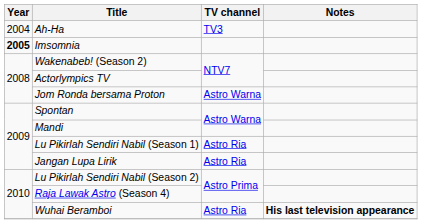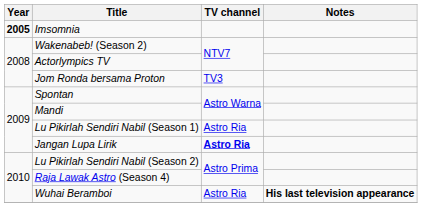 <table class="wikitable">
 <tr>
 <th>Year</th>
 <th>Title</th>
 <th>TV channel</th>
 <th>Notes</th>
-</tr>
-<tr>
-<td>2004</td>
-<td><em>Ah-Ha</em></td>
-<td><a href='#'>TV3</a></td>
-<td></td>
 </tr>
 <tr>
 <td><strong>2005</strong></td>
 <td><em>Imsomnia</em></td>
 <td></td>
 <td></td>
 </tr>
 <tr>
 <td rowspan="3">2008</td>
 <td><em>Wakenabeb!</em> (Season 2)</td>
 <td rowspan="2"><a href='#'>NTV7</a></td>
 <td></td>
 </tr>
 <tr>
 <td><em>Actorlympics TV</em></td>
 <td></td>
 </tr>
 <tr>
 <td><em>Jom Ronda bersama Proton</em></td>
-<td><a href='#'>Astro Warna</a></td>
+<td><a href='#'>TV3</a></td>
 <td></td>
 </tr>
 <tr>
 <td rowspan="4">2009</td>
 <td><em>Spontan</em></td>
 <td rowspan="2"><a href='#'>Astro Warna</a></td>
 <td></td>
 </tr>
 <tr>
 <td><em>Mandi</em></td>
 <td></td>
 </tr>
 <tr>
 <td><em>Lu Pikirlah Sendiri Nabil</em> (Season 1)</td>
 <td><a href='#'>Astro Ria</a></td>
 <td></td>
 </tr>
 <tr>
 <td><em>Jangan Lupa Lirik</em></td>
-<td><a href='#'>Astro Ria</a></td>
+<td><strong><a href='#'>Astro Ria</a></strong></td>
 <td></td>
 </tr>
 <tr>
 <td rowspan="3">2010</td>
 <td><em>Lu Pikirlah Sendiri Nabil</em> (Season 2)</td>
 <td rowspan="2"><a href='#'>Astro Prima</a></td>
 <td></td>
 </tr>
 <tr>
 <td><em><a href='#'>Raja Lawak Astro</a></em> (Season 4)</td>
 <td></td>
 </tr>
 <tr>
 <td><em>Wuhai Beramboi</em></td>
 <td><a href='#'>Astro Ria</a></td>
 <td><strong>His last television appearance</strong></td>
 </tr>
 <tr>
 </tr>
 </table>
